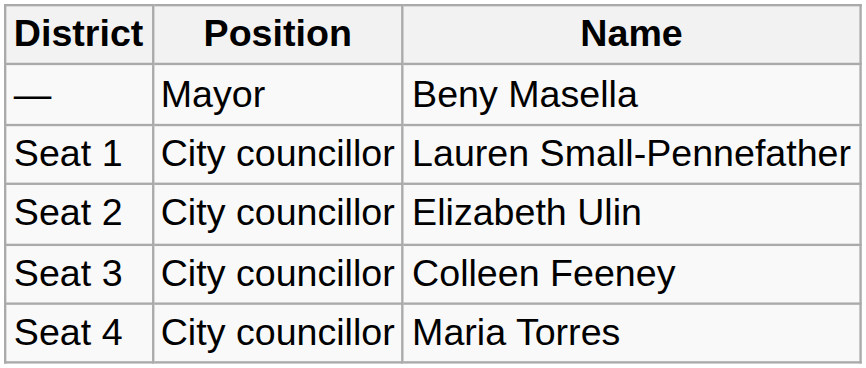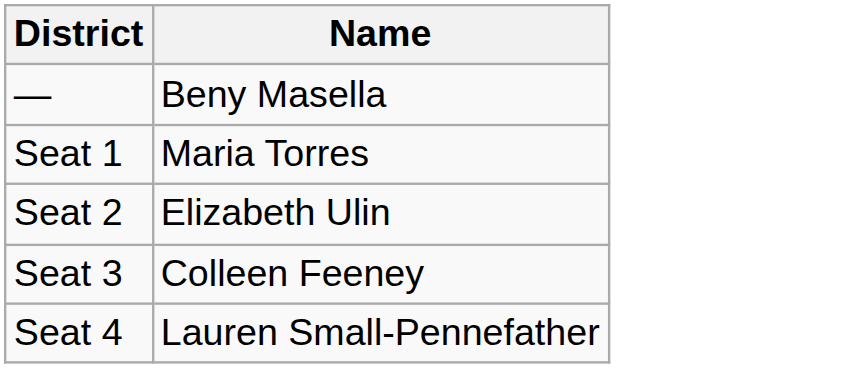 <table class="wikitable" border="1">
 <tr>
 <th>District</th>
-<th>Position</th>
 <th>Name</th>
 </tr>
 <tr>
 <td>—</td>
-<td>Mayor</td>
 <td>Beny Masella</td>
 </tr>
 <tr>
 <td>Seat 1</td>
-<td>City councillor</td>
-<td>Lauren Small-Pennefather</td>
+<td>Maria Torres</td>
 </tr>
 <tr>
 <td>Seat 2</td>
-<td>City councillor</td>
 <td>Elizabeth Ulin</td>
 </tr>
 <tr>
 <td>Seat 3</td>
-<td>City councillor</td>
 <td>Colleen Feeney</td>
 </tr>
 <tr>
 <td>Seat 4</td>
-<td>City councillor</td>
-<td>Maria Torres</td>
+<td>Lauren Small-Pennefather</td>
 </tr>
 </table>
